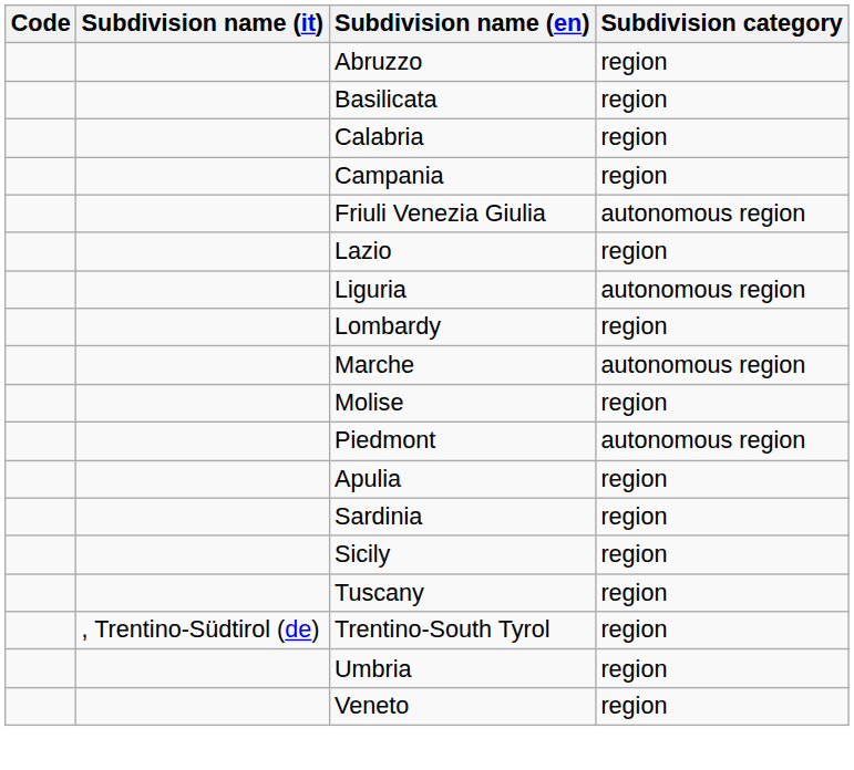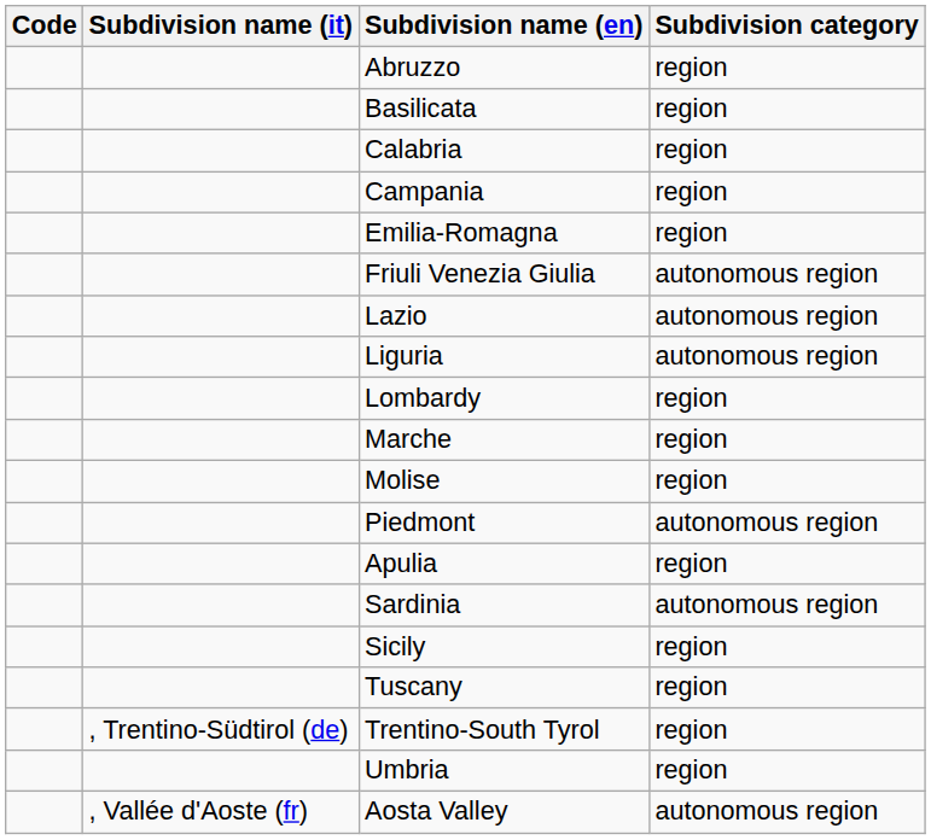 <table class="wikitable sortable">
 <tr>
 <th>Code</th>
 <th>Subdivision name (<a href='#'>it</a>)</th>
 <th>Subdivision name (<a href='#'>en</a>)</th>
 <th>Subdivision category</th>
 </tr>
 <tr>
 <td></td>
 <td></td>
 <td>Abruzzo</td>
 <td>region</td>
 </tr>
 <tr>
 <td></td>
 <td></td>
 <td>Basilicata</td>
 <td>region</td>
 </tr>
 <tr>
 <td></td>
 <td></td>
 <td>Calabria</td>
 <td>region</td>
 </tr>
 <tr>
 <td></td>
 <td></td>
 <td>Campania</td>
 <td>region</td>
 </tr>
 <tr>
 <td></td>
 <td></td>
+<td>Emilia-Romagna</td>
+<td>region</td>
+</tr>
+<tr>
+<td></td>
+<td></td>
 <td>Friuli Venezia Giulia</td>
 <td>autonomous region</td>
 </tr>
 <tr>
 <td></td>
 <td></td>
 <td>Lazio</td>
-<td>region</td>
+<td>autonomous region</td>
 </tr>
 <tr>
 <td></td>
 <td></td>
 <td>Liguria</td>
 <td>autonomous region</td>
 </tr>
 <tr>
 <td></td>
 <td></td>
 <td>Lombardy</td>
 <td>region</td>
 </tr>
 <tr>
 <td></td>
 <td></td>
 <td>Marche</td>
-<td>autonomous region</td>
+<td>region</td>
 </tr>
 <tr>
 <td></td>
 <td></td>
 <td>Molise</td>
 <td>region</td>
 </tr>
 <tr>
 <td></td>
 <td></td>
 <td>Piedmont</td>
 <td>autonomous region</td>
 </tr>
 <tr>
 <td></td>
 <td></td>
 <td>Apulia</td>
 <td>region</td>
 </tr>
 <tr>
 <td></td>
 <td></td>
 <td>Sardinia</td>
-<td>region</td>
+<td>autonomous region</td>
 </tr>
 <tr>
 <td></td>
 <td></td>
 <td>Sicily</td>
 <td>region</td>
 </tr>
 <tr>
 <td></td>
 <td></td>
 <td>Tuscany</td>
 <td>region</td>
 </tr>
 <tr>
 <td></td>
 <td>, Trentino-Südtirol (<a href='#'>de</a>)</td>
 <td>Trentino-South Tyrol</td>
 <td>region</td>
 </tr>
 <tr>
 <td></td>
 <td></td>
 <td>Umbria</td>
 <td>region</td>
 </tr>
 <tr>
 <td></td>
-<td></td>
-<td>Veneto</td>
-<td>region</td>
+<td>, Vallée d'Aoste (<a href='#'>fr</a>)</td>
+<td>Aosta Valley</td>
+<td>autonomous region</td>
 </tr>
 </table>
